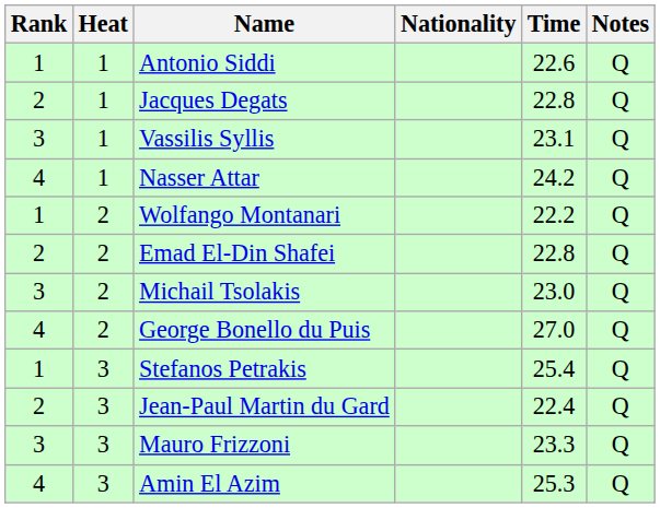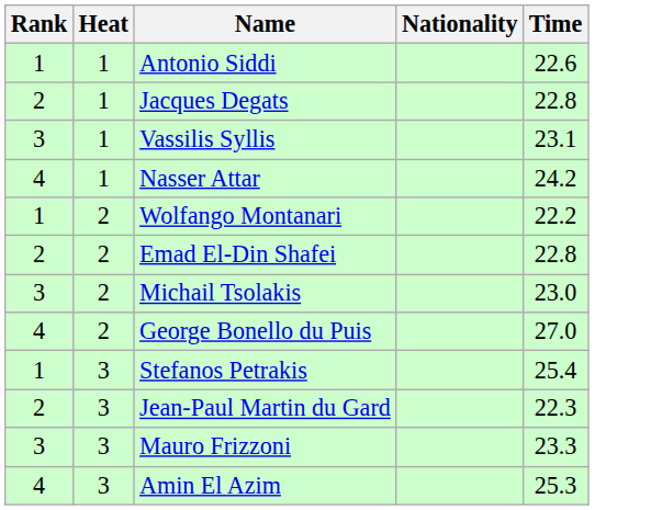 <table class="wikitable sortable" style="text-align:center">
 <tr>
 <th>Rank</th>
 <th>Heat</th>
 <th>Name</th>
 <th>Nationality</th>
 <th>Time</th>
-<th>Notes</th>
 </tr>
 <tr bgcolor=ccffcc>
 <td>1</td>
 <td>1</td>
 <td align=left><a href='#'>Antonio Siddi</a></td>
 <td align=left></td>
 <td>22.6</td>
-<td>Q</td>
 </tr>
 <tr bgcolor=ccffcc>
 <td>2</td>
 <td>1</td>
 <td align=left><a href='#'>Jacques Degats</a></td>
 <td align=left></td>
 <td>22.8</td>
-<td>Q</td>
 </tr>
 <tr bgcolor=ccffcc>
 <td>3</td>
 <td>1</td>
 <td align=left><a href='#'>Vassilis Syllis</a></td>
 <td align=left></td>
 <td>23.1</td>
-<td>Q</td>
 </tr>
 <tr bgcolor=ccffcc>
 <td>4</td>
 <td>1</td>
 <td align=left><a href='#'>Nasser Attar</a></td>
 <td align=left></td>
 <td>24.2</td>
-<td>Q</td>
 </tr>
 <tr bgcolor=ccffcc>
 <td>1</td>
 <td>2</td>
 <td align=left><a href='#'>Wolfango Montanari</a></td>
 <td align=left></td>
 <td>22.2</td>
-<td>Q</td>
 </tr>
 <tr bgcolor=ccffcc>
 <td>2</td>
 <td>2</td>
 <td align=left><a href='#'>Emad El-Din Shafei</a></td>
 <td align=left></td>
 <td>22.8</td>
-<td>Q</td>
 </tr>
 <tr bgcolor=ccffcc>
 <td>3</td>
 <td>2</td>
 <td align=left><a href='#'>Michail Tsolakis</a></td>
 <td align=left></td>
 <td>23.0</td>
-<td>Q</td>
 </tr>
 <tr bgcolor=ccffcc>
 <td>4</td>
 <td>2</td>
 <td align=left><a href='#'>George Bonello du Puis</a></td>
 <td align=left></td>
 <td>27.0</td>
-<td>Q</td>
 </tr>
 <tr bgcolor=ccffcc>
 <td>1</td>
 <td>3</td>
 <td align=left><a href='#'>Stefanos Petrakis</a></td>
 <td align=left></td>
 <td>25.4</td>
-<td>Q</td>
 </tr>
 <tr bgcolor=ccffcc>
 <td>2</td>
 <td>3</td>
 <td align=left><a href='#'>Jean-Paul Martin du Gard</a></td>
 <td align=left></td>
-<td>22.4</td>
-<td>Q</td>
+<td>22.3</td>
 </tr>
 <tr bgcolor=ccffcc>
 <td>3</td>
 <td>3</td>
 <td align=left><a href='#'>Mauro Frizzoni</a></td>
 <td align=left></td>
 <td>23.3</td>
-<td>Q</td>
 </tr>
 <tr bgcolor=ccffcc>
 <td>4</td>
 <td>3</td>
 <td align=left><a href='#'>Amin El Azim</a></td>
 <td align=left></td>
 <td>25.3</td>
-<td>Q</td>
 </tr>
 </table>
